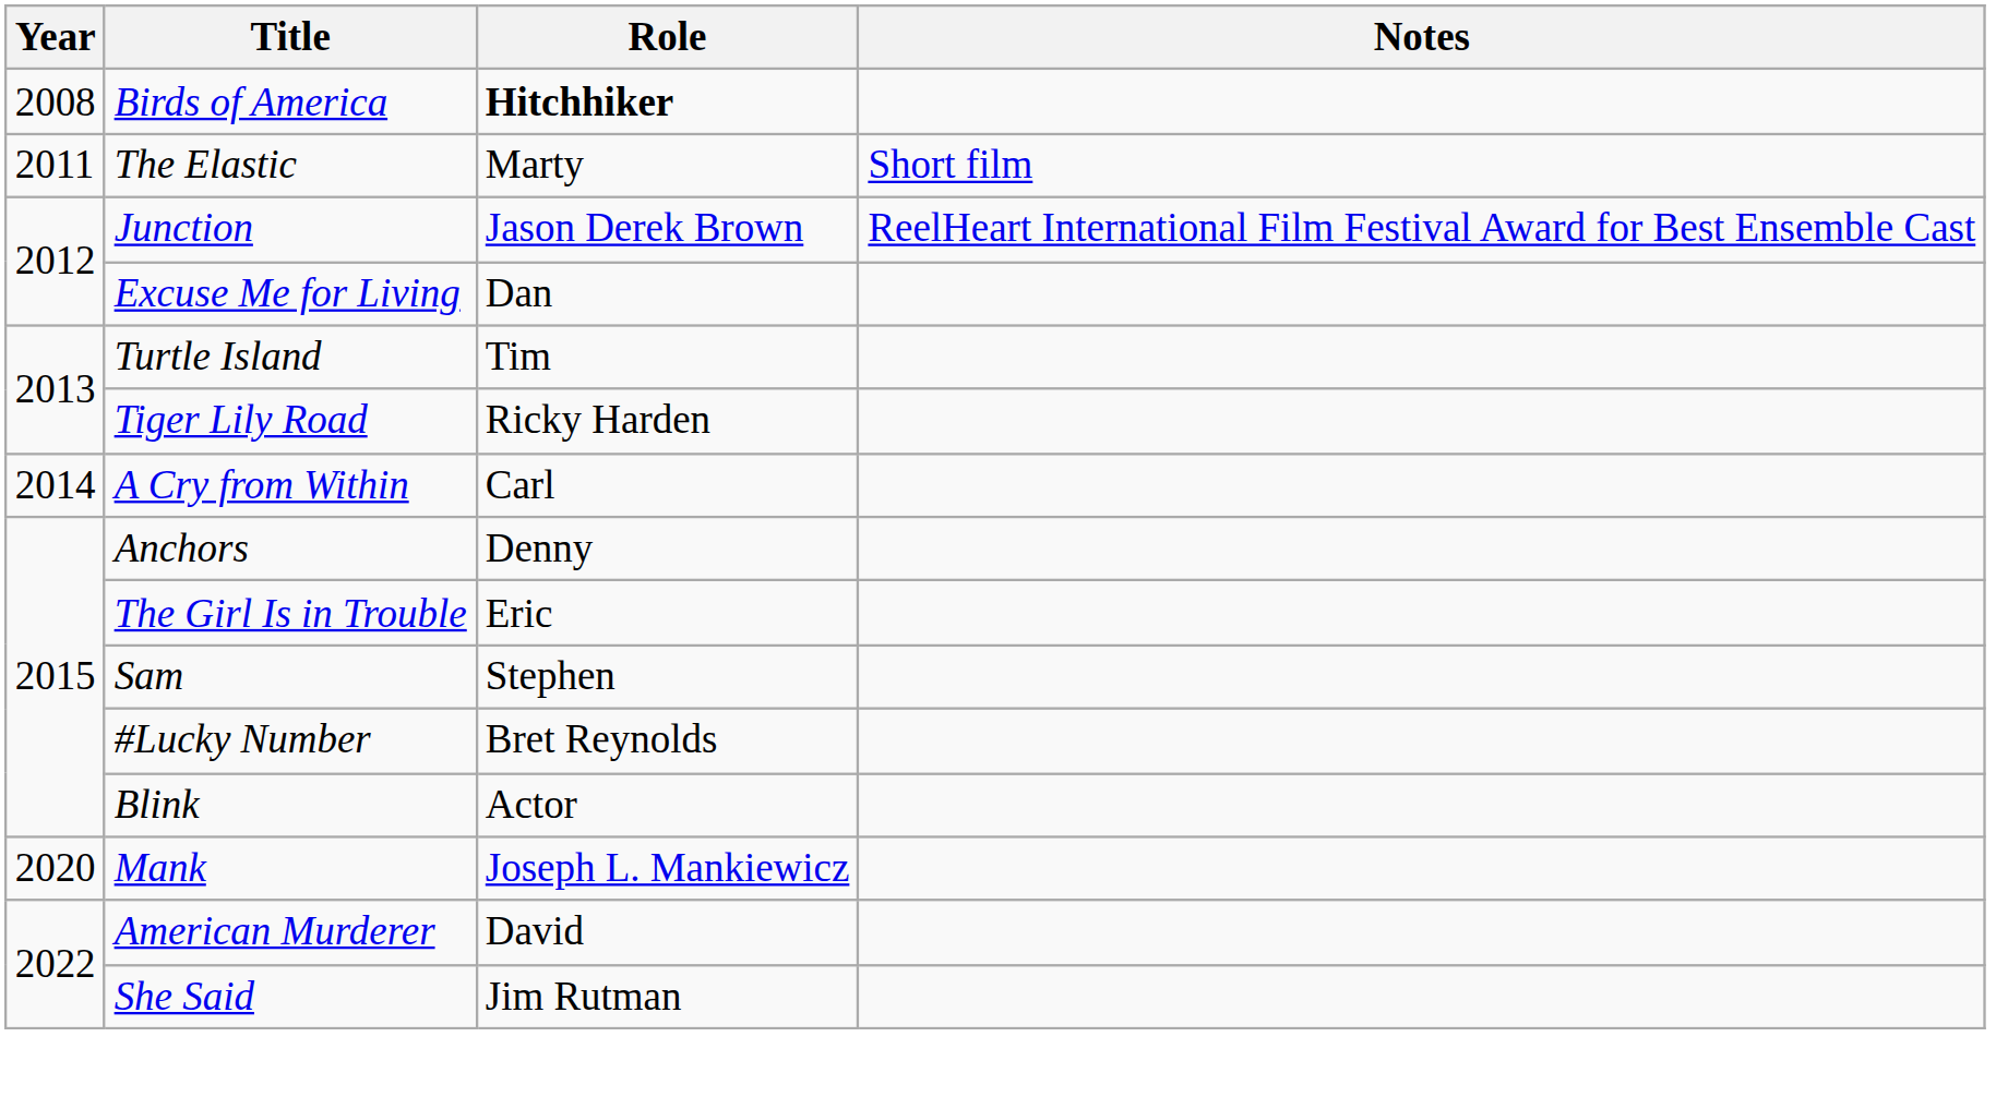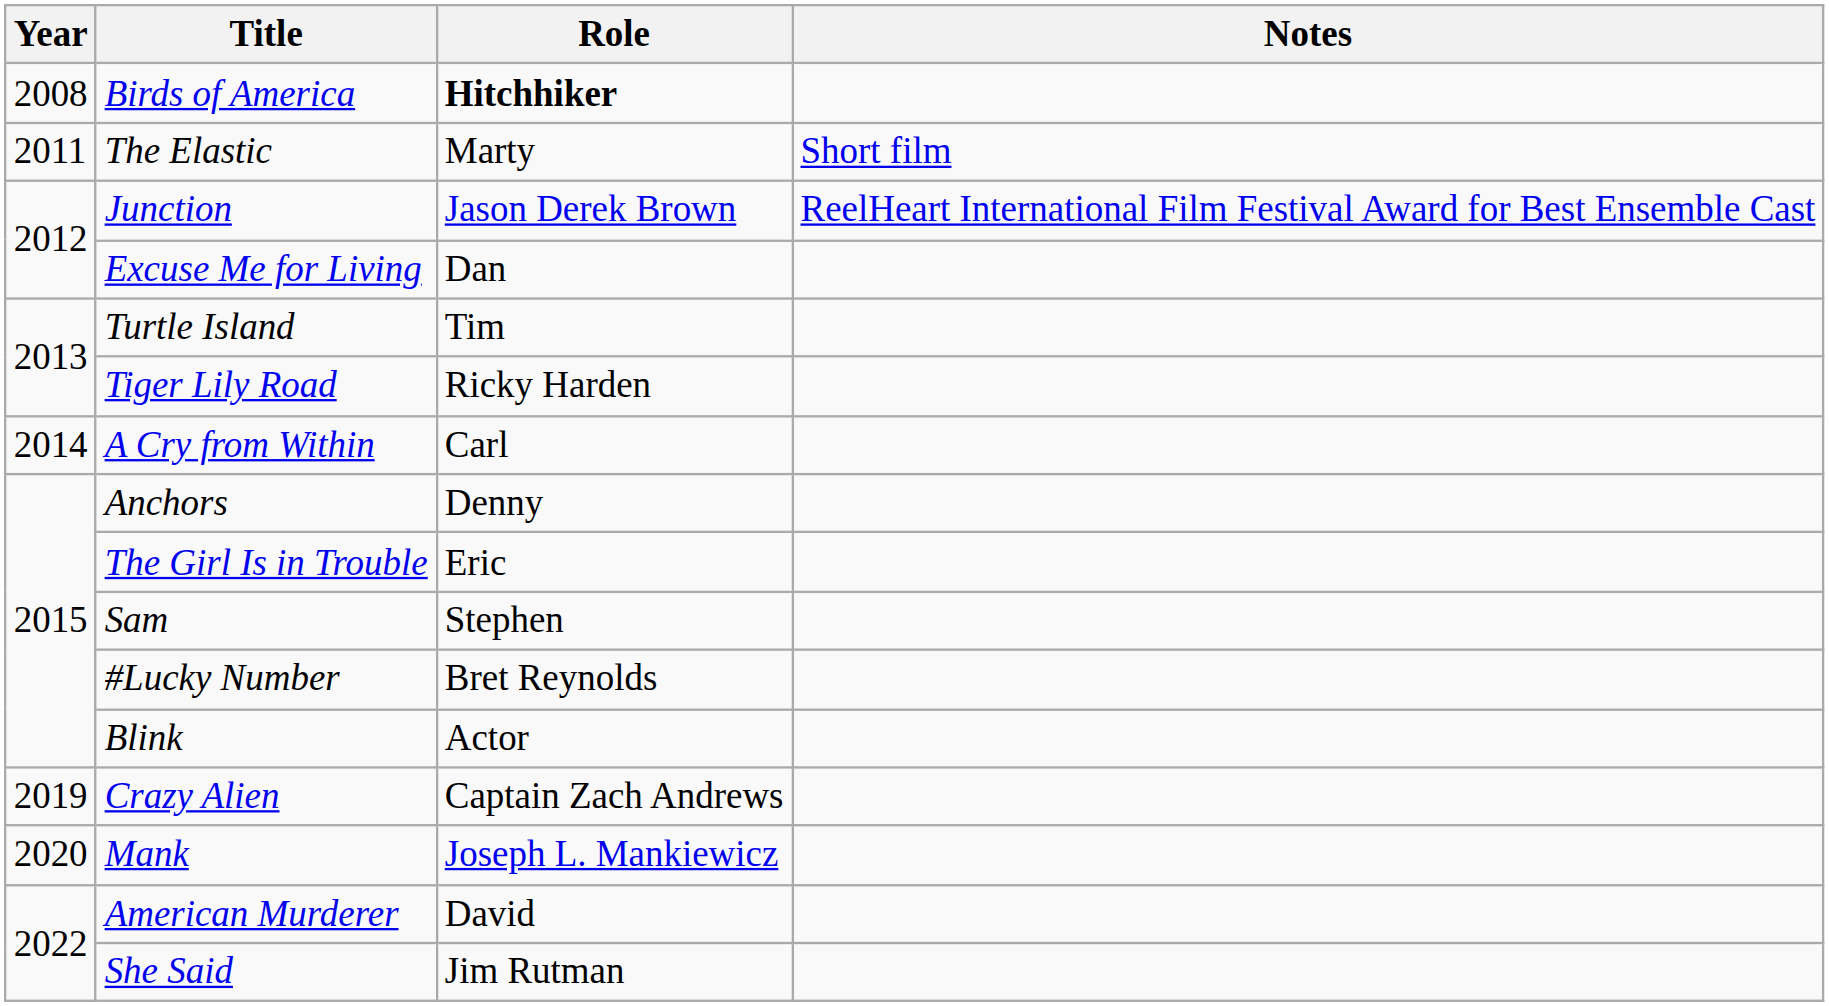 <table class="wikitable sortable">
 <tr>
 <th>Year</th>
 <th>Title</th>
 <th>Role</th>
 <th class="unsortable">Notes</th>
 </tr>
 <tr>
 <td>2008</td>
 <td><em><a href='#'>Birds of America</a></em></td>
 <td><strong>Hitchhiker</strong></td>
 <td></td>
 </tr>
 <tr>
 <td>2011</td>
 <td><em>The Elastic</em></td>
 <td>Marty</td>
 <td><a href='#'>Short film</a></td>
 </tr>
 <tr>
 <td rowspan="2">2012</td>
 <td><em><a href='#'>Junction</a></em></td>
 <td><a href='#'>Jason Derek Brown</a></td>
 <td><a href='#'>ReelHeart International Film Festival Award for Best Ensemble Cast</a></td>
 </tr>
 <tr>
 <td><em><a href='#'>Excuse Me for Living</a></em></td>
 <td>Dan</td>
 <td></td>
 </tr>
 <tr>
 <td rowspan="2">2013</td>
 <td><em>Turtle Island</em></td>
 <td>Tim</td>
 <td></td>
 </tr>
 <tr>
 <td><em><a href='#'>Tiger Lily Road</a></em></td>
 <td>Ricky Harden</td>
 <td></td>
 </tr>
 <tr>
 <td>2014</td>
 <td><em><a href='#'>A Cry from Within</a></em></td>
 <td>Carl</td>
 <td></td>
 </tr>
 <tr>
 <td rowspan="5">2015</td>
 <td><em>Anchors</em></td>
 <td>Denny</td>
 <td></td>
 </tr>
 <tr>
 <td><em><a href='#'>The Girl Is in Trouble</a></em></td>
 <td>Eric</td>
 <td></td>
 </tr>
 <tr>
 <td><em>Sam</em></td>
 <td>Stephen</td>
 <td></td>
 </tr>
 <tr>
 <td><em>#Lucky Number</em></td>
 <td>Bret Reynolds</td>
 <td></td>
 </tr>
 <tr>
 <td><em>Blink</em></td>
 <td>Actor</td>
 <td></td>
 </tr>
 <tr>
+<td>2019</td>
+<td><em><a href='#'>Crazy Alien</a></em></td>
+<td>Captain Zach Andrews</td>
+<td></td>
+</tr>
+<tr>
 <td>2020</td>
 <td><em><a href='#'>Mank</a></em></td>
 <td><a href='#'>Joseph L. Mankiewicz</a></td>
 <td></td>
 </tr>
 <tr>
 <td rowspan="2">2022</td>
 <td><em><a href='#'>American Murderer</a></em></td>
 <td>David</td>
 <td></td>
 </tr>
 <tr>
 <td><em><a href='#'>She Said</a></em></td>
 <td>Jim Rutman</td>
 <td></td>
 </tr>
 </table>
